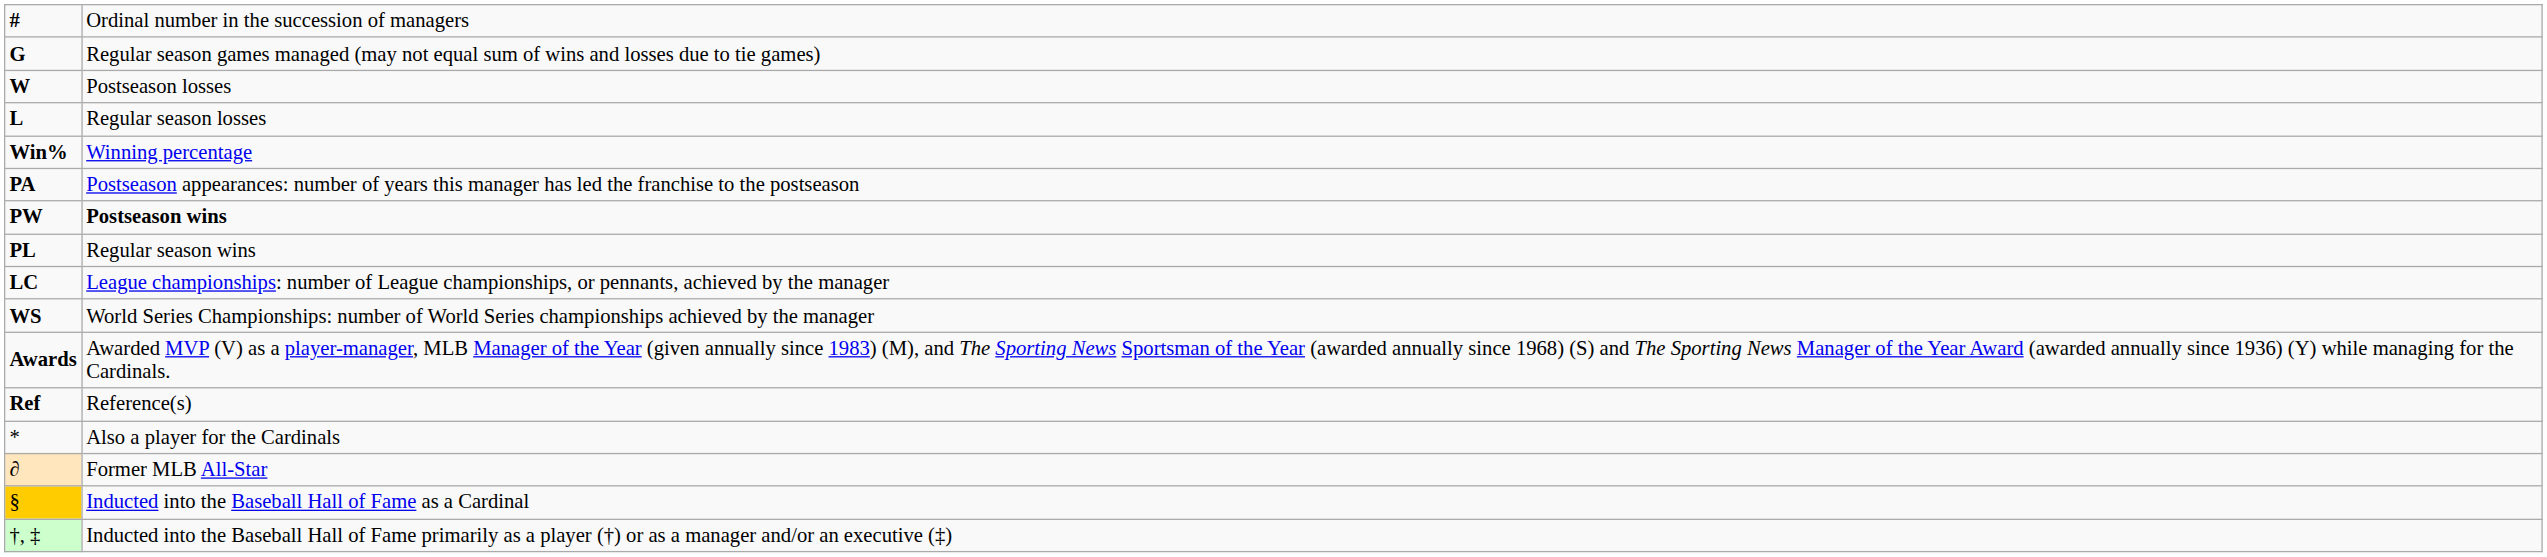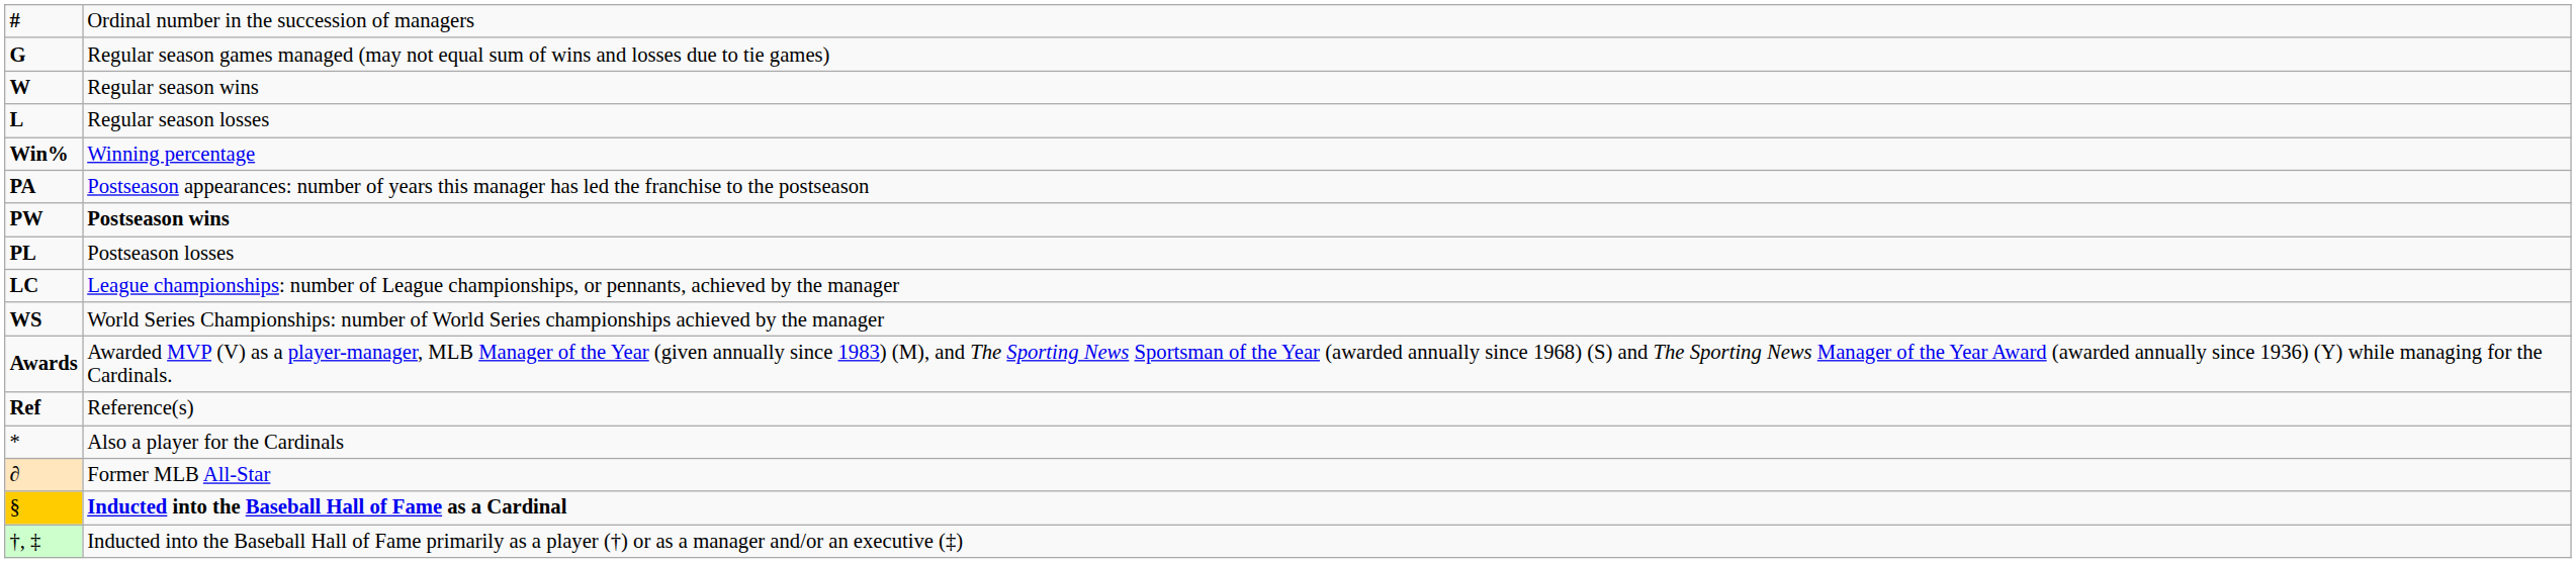 <table class="wikitable" style="font-size:100%;">
 <tr>
 <td><strong>#</strong></td>
 <td>Ordinal number in the succession of managers</td>
 </tr>
 <tr>
 <td><strong>G</strong></td>
 <td>Regular season games managed (may not equal sum of wins and losses due to tie games)</td>
 </tr>
 <tr>
 <td><strong>W</strong></td>
-<td>Postseason losses</td>
+<td>Regular season wins</td>
 </tr>
 <tr>
 <td><strong>L</strong></td>
 <td>Regular season losses</td>
 </tr>
 <tr>
 <td><strong>Win%</strong></td>
 <td><a href='#'>Winning percentage</a></td>
 </tr>
 <tr>
 <td><strong>PA</strong></td>
 <td><a href='#'>Postseason</a> appearances: number of years this manager has led the franchise to the postseason</td>
 </tr>
 <tr>
 <td><strong>PW</strong></td>
 <td><strong>Postseason wins</strong></td>
 </tr>
 <tr>
 <td><strong>PL</strong></td>
-<td>Regular season wins</td>
+<td>Postseason losses</td>
 </tr>
 <tr>
 <td><strong>LC</strong></td>
 <td><a href='#'>League championships</a>: number of League championships, or pennants, achieved by the manager</td>
 </tr>
 <tr>
 <td><strong>WS</strong></td>
 <td>World Series Championships: number of World Series championships achieved by the manager</td>
 </tr>
 <tr>
 <td><strong>Awards</strong></td>
 <td>Awarded <a href='#'>MVP</a> (V) as a <a href='#'>player-manager</a>, MLB <a href='#'>Manager of the Year</a> (given annually since <a href='#'>1983</a>) (M), and <em>The <a href='#'>Sporting News</a></em> <a href='#'>Sportsman of the Year</a> (awarded annually since 1968) (S) and <em>The Sporting News</em> <a href='#'>Manager of the Year Award</a> (awarded annually since 1936) (Y) while managing for the Cardinals.</td>
 </tr>
 <tr>
 <td><strong>Ref</strong></td>
 <td>Reference(s)</td>
 </tr>
 <tr>
 <td>*</td>
 <td>Also a player for the Cardinals</td>
 </tr>
 <tr>
 <td style="background-color:#ffe6bd">∂</td>
 <td>Former MLB <a href='#'>All-Star</a></td>
 </tr>
 <tr>
 <td style="background-color:#ffcc00">§</td>
-<td><a href='#'>Inducted</a> into the <a href='#'>Baseball Hall of Fame</a> as a Cardinal</td>
+<td><strong><a href='#'>Inducted</a> into the <a href='#'>Baseball Hall of Fame</a> as a Cardinal</strong></td>
 </tr>
 <tr>
 <td style="background-color:#ccffcc">†, ‡</td>
 <td>Inducted into the Baseball Hall of Fame primarily as a player (†) or as a manager and/or an executive (‡)</td>
 </tr>
 </table>
